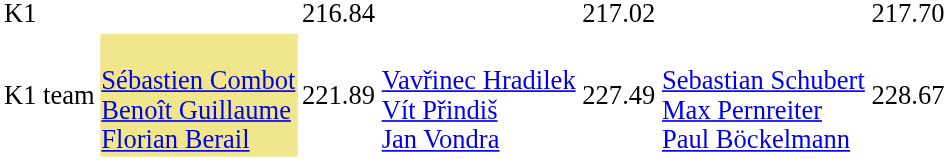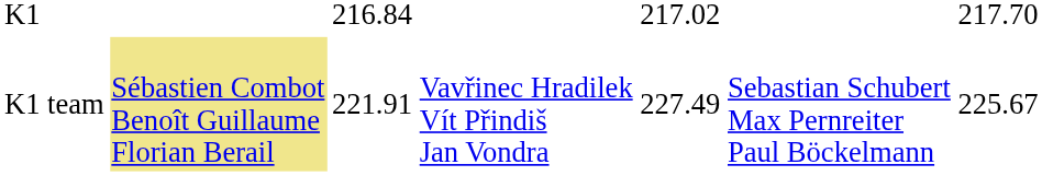 <table>
 <tr>
 <td>K1</td>
 <td></td>
 <td>216.84</td>
 <td></td>
 <td>217.02</td>
 <td></td>
 <td>217.70</td>
 </tr>
 <tr>
 <td>K1 team</td>
 <td style="background: khaki;"><br><a href='#'>Sébastien Combot</a><br><a href='#'>Benoît Guillaume</a><br><a href='#'>Florian Berail</a></td>
-<td>221.89</td>
+<td>221.91</td>
 <td><br><a href='#'>Vavřinec Hradilek</a><br><a href='#'>Vít Přindiš</a><br><a href='#'>Jan Vondra</a></td>
 <td>227.49</td>
 <td><br><a href='#'>Sebastian Schubert</a><br><a href='#'>Max Pernreiter</a><br><a href='#'>Paul Böckelmann</a></td>
-<td>228.67</td>
+<td>225.67</td>
 </tr>
 </table>
